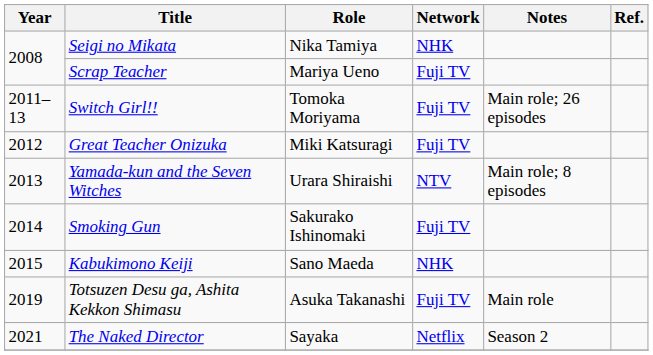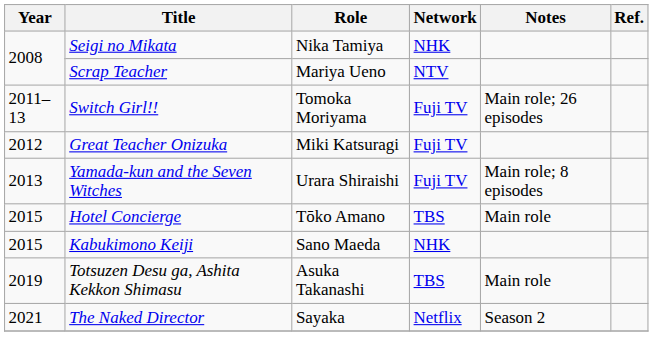 <table class="wikitable">
 <tr>
 <th>Year</th>
 <th>Title</th>
 <th>Role</th>
 <th>Network</th>
 <th>Notes</th>
 <th>Ref.</th>
 </tr>
 <tr>
 <td rowspan="2">2008</td>
 <td><em><a href='#'>Seigi no Mikata</a></em></td>
 <td>Nika Tamiya</td>
 <td><a href='#'>NHK</a></td>
 <td></td>
 <td></td>
 </tr>
 <tr>
 <td><em><a href='#'>Scrap Teacher</a></em></td>
 <td>Mariya Ueno</td>
-<td><a href='#'>Fuji TV</a></td>
+<td><a href='#'>NTV</a></td>
 <td></td>
 <td></td>
 </tr>
 <tr>
 <td>2011–13</td>
 <td><em><a href='#'>Switch Girl!!</a></em></td>
 <td>Tomoka Moriyama</td>
 <td><a href='#'>Fuji TV</a></td>
 <td>Main role; 26 episodes</td>
 <td></td>
 </tr>
 <tr>
 <td>2012</td>
 <td><em><a href='#'>Great Teacher Onizuka</a></em></td>
 <td>Miki Katsuragi</td>
 <td><a href='#'>Fuji TV</a></td>
 <td></td>
 <td></td>
 </tr>
 <tr>
 <td>2013</td>
 <td><em><a href='#'>Yamada-kun and the Seven Witches</a></em></td>
 <td>Urara Shiraishi</td>
-<td><a href='#'>NTV</a></td>
+<td><a href='#'>Fuji TV</a></td>
 <td>Main role; 8 episodes</td>
 <td></td>
 </tr>
 <tr>
-<td>2014</td>
-<td><em><a href='#'>Smoking Gun</a></em></td>
-<td>Sakurako Ishinomaki</td>
-<td><a href='#'>Fuji TV</a></td>
-<td></td>
+<td>2015</td>
+<td><em><a href='#'>Hotel Concierge</a></em></td>
+<td>Tōko Amano</td>
+<td><a href='#'>TBS</a></td>
+<td>Main role</td>
 <td></td>
 </tr>
 <tr>
 <td>2015</td>
 <td><em><a href='#'>Kabukimono Keiji</a></em></td>
 <td>Sano Maeda</td>
 <td><a href='#'>NHK</a></td>
 <td></td>
 <td></td>
 </tr>
 <tr>
 <td>2019</td>
 <td><em>Totsuzen Desu ga, Ashita Kekkon Shimasu</em></td>
 <td>Asuka Takanashi</td>
-<td><a href='#'>Fuji TV</a></td>
+<td><a href='#'>TBS</a></td>
 <td>Main role</td>
 <td></td>
 </tr>
 <tr>
 <td>2021</td>
 <td><em><a href='#'>The Naked Director</a></em></td>
 <td>Sayaka</td>
 <td><a href='#'>Netflix</a></td>
 <td>Season 2</td>
 <td></td>
 </tr>
 <tr>
 </tr>
 </table>
